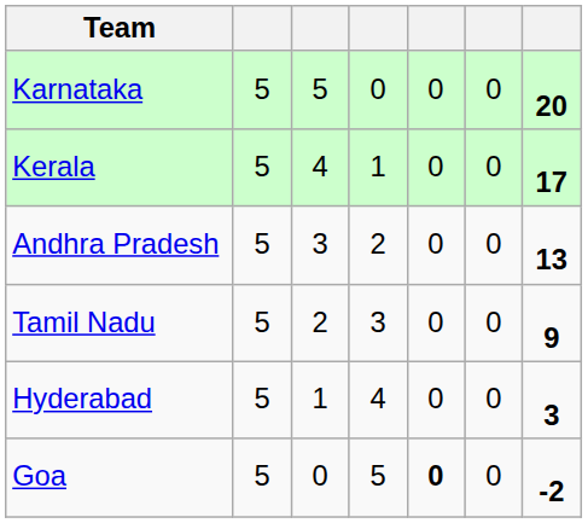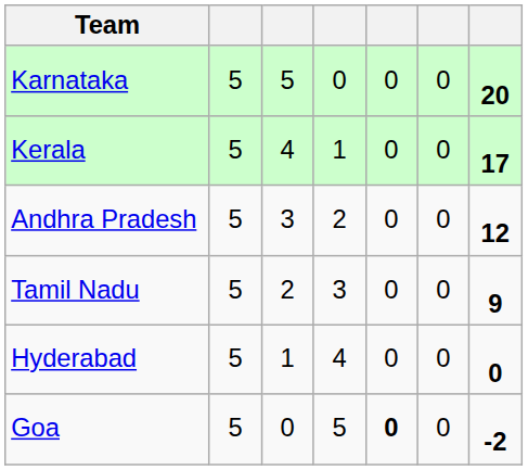 <table class="wikitable" style="text-align:center">
 <tr>
 <th style="width:120px">Team</th>
 <th style="width:25px"></th>
 <th style="width:25px"></th>
 <th style="width:25px"></th>
 <th style="width:25px"></th>
 <th style="width:25px"></th>
 <th style="width:25px"></th>
 </tr>
 <tr style="background:#cfc;">
 <td style="text-align:left"><a href='#'>Karnataka</a></td>
 <td>5</td>
 <td>5</td>
 <td>0</td>
 <td>0</td>
 <td>0</td>
 <td><br><strong>20</strong></td>
 </tr>
 <tr style="background:#cfc;">
 <td style="text-align:left"><a href='#'>Kerala</a></td>
 <td>5</td>
 <td>4</td>
 <td>1</td>
 <td>0</td>
 <td>0</td>
 <td><br><strong>17</strong></td>
 </tr>
 <tr>
 <td style="text-align:left"><a href='#'>Andhra Pradesh</a></td>
 <td>5</td>
 <td>3</td>
 <td>2</td>
 <td>0</td>
 <td>0</td>
-<td><br><strong>13</strong></td>
+<td><br><strong>12</strong></td>
 </tr>
 <tr>
 <td style="text-align:left"><a href='#'>Tamil Nadu</a></td>
 <td>5</td>
 <td>2</td>
 <td>3</td>
 <td>0</td>
 <td>0</td>
 <td><br><strong>9</strong></td>
 </tr>
 <tr>
 <td style="text-align:left"><a href='#'>Hyderabad</a></td>
 <td>5</td>
 <td>1</td>
 <td>4</td>
 <td>0</td>
 <td>0</td>
-<td><br><strong>3</strong></td>
+<td><br><strong>0</strong></td>
 </tr>
 <tr>
 <td style="text-align:left"><a href='#'>Goa</a></td>
 <td>5</td>
 <td>0</td>
 <td>5</td>
 <td><strong>0</strong></td>
 <td>0</td>
 <td><br><strong>-2</strong></td>
 </tr>
 </table>
